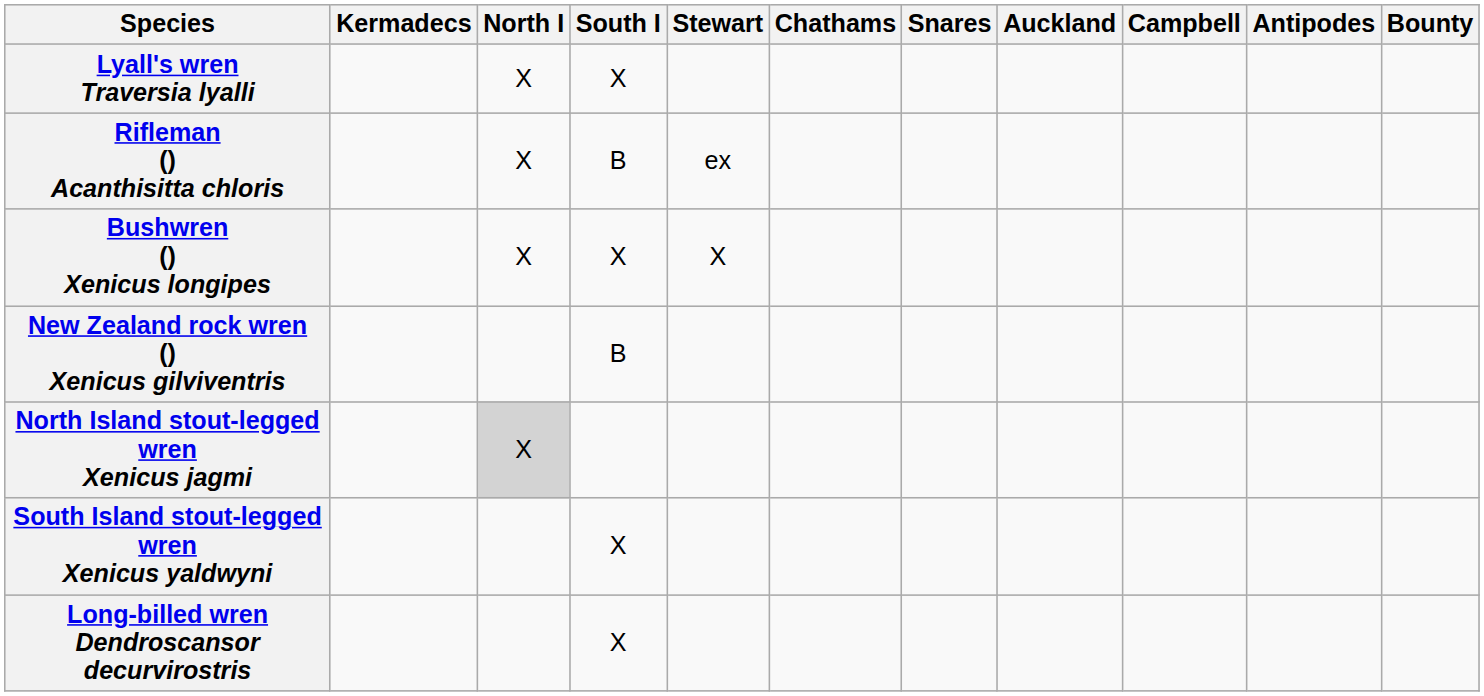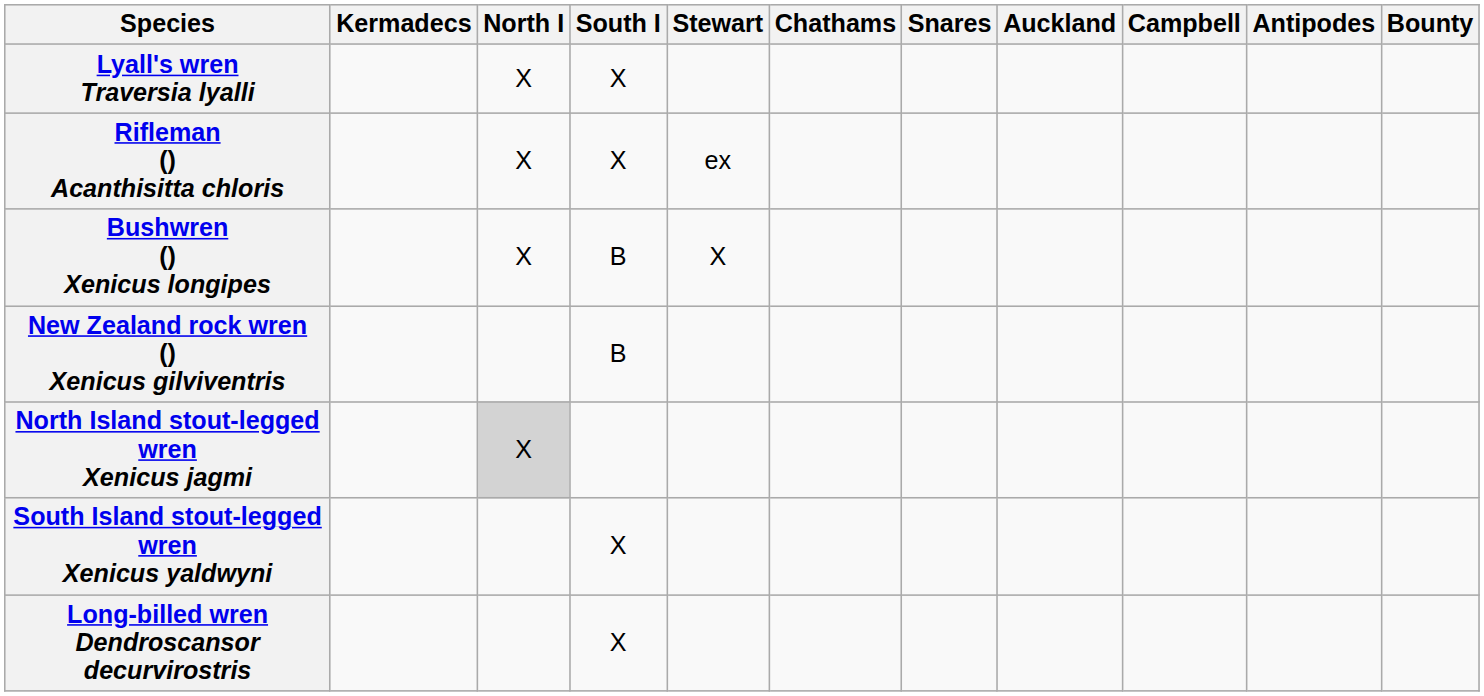 <table class="wikitable" style="text-align:center">
 <tr>
 <th width="200">Species</th>
 <th>Kermadecs</th>
 <th>North I</th>
 <th>South I</th>
 <th>Stewart</th>
 <th>Chathams</th>
 <th>Snares</th>
 <th>Auckland</th>
 <th>Campbell</th>
 <th>Antipodes</th>
 <th>Bounty</th>
 </tr>
 <tr>
 <th><a href='#'>Lyall's wren</a><br><em>Traversia lyalli</em></th>
 <td></td>
 <td>X</td>
 <td>X</td>
 <td></td>
 <td></td>
 <td></td>
 <td></td>
 <td></td>
 <td></td>
 <td></td>
 </tr>
 <tr>
 <th><a href='#'>Rifleman</a><br>()<br><em>Acanthisitta chloris</em></th>
 <td></td>
 <td>X</td>
-<td>B</td>
+<td>X</td>
 <td>ex</td>
 <td></td>
 <td></td>
 <td></td>
 <td></td>
 <td></td>
 <td></td>
 </tr>
 <tr>
 <th><a href='#'>Bushwren</a><br>()<br><em>Xenicus longipes</em></th>
 <td></td>
 <td>X</td>
-<td>X</td>
+<td>B</td>
 <td>X</td>
 <td></td>
 <td></td>
 <td></td>
 <td></td>
 <td></td>
 <td></td>
 </tr>
 <tr>
 <th><a href='#'>New Zealand rock wren</a><br>()<br><em>Xenicus gilviventris</em></th>
 <td></td>
 <td></td>
 <td>B</td>
 <td></td>
 <td></td>
 <td></td>
 <td></td>
 <td></td>
 <td></td>
 <td></td>
 </tr>
 <tr>
 <th><a href='#'>North Island stout-legged wren</a><br><em>Xenicus jagmi</em></th>
 <td></td>
 <td style="background: lightgrey;">X</td>
 <td></td>
 <td></td>
 <td></td>
 <td></td>
 <td></td>
 <td></td>
 <td></td>
 <td></td>
 </tr>
 <tr>
 <th><a href='#'>South Island stout-legged wren</a><br><em>Xenicus yaldwyni</em></th>
 <td></td>
 <td></td>
 <td>X</td>
 <td></td>
 <td></td>
 <td></td>
 <td></td>
 <td></td>
 <td></td>
 <td></td>
 </tr>
 <tr>
 <th><a href='#'>Long-billed wren</a><br><em>Dendroscansor decurvirostris</em></th>
 <td></td>
 <td></td>
 <td>X</td>
 <td></td>
 <td></td>
 <td></td>
 <td></td>
 <td></td>
 <td></td>
 <td></td>
 </tr>
 </table>
